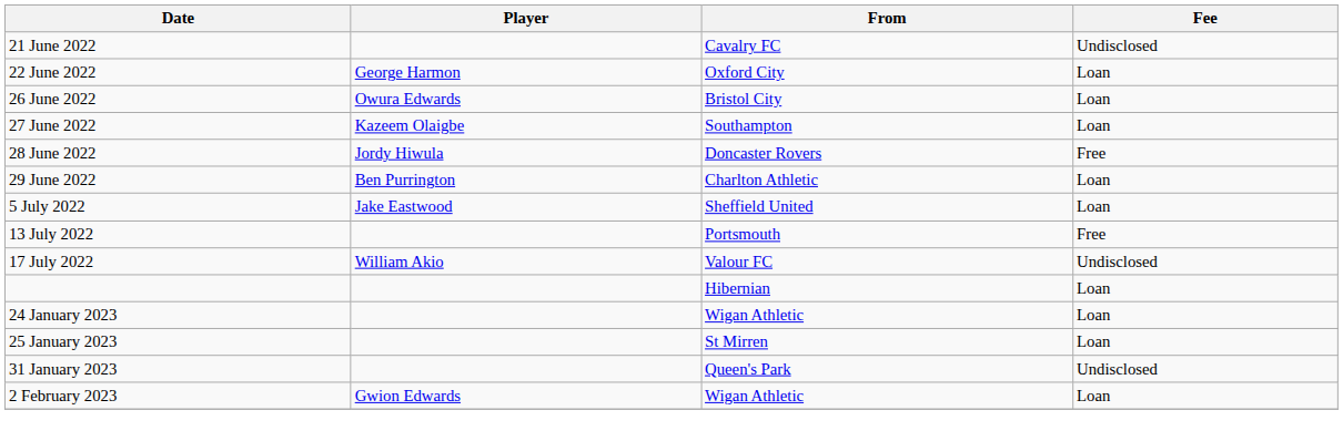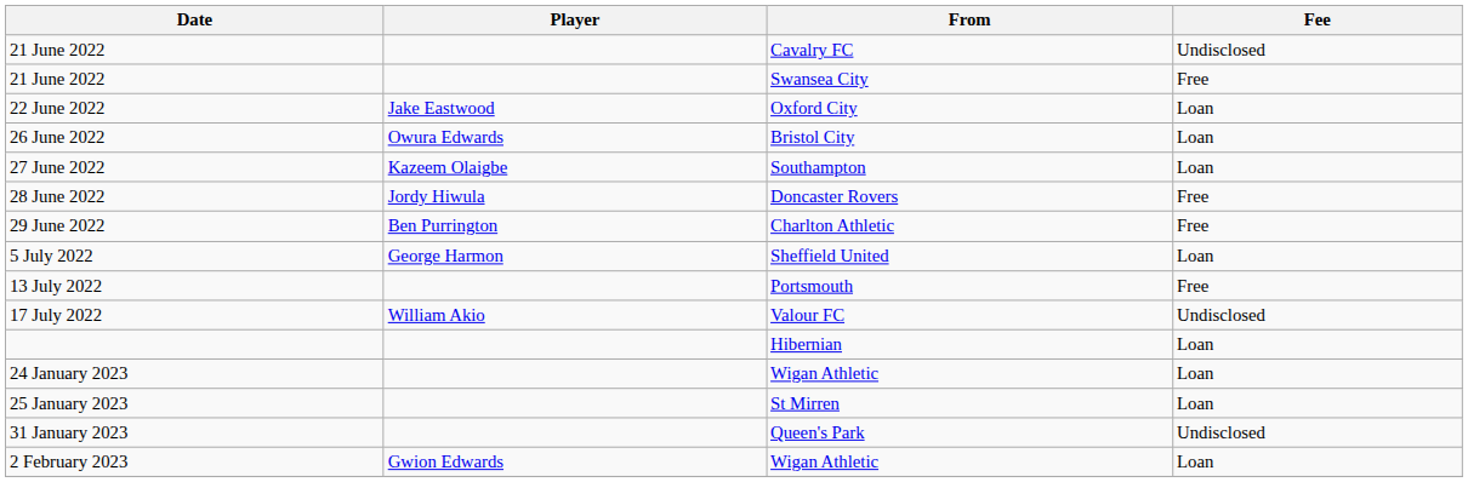 <table class="wikitable" style="text-align:center; font-size:95%;width:98%; text-align:left">
 <tr>
 <th><strong>Date</strong></th>
 <th><strong>Player</strong></th>
 <th><strong>From</strong></th>
 <th><strong>Fee</strong></th>
 </tr>
 <tr>
 <td>21 June 2022</td>
 <td> </td>
 <td> <a href='#'>Cavalry FC</a></td>
 <td>Undisclosed</td>
 </tr>
 <tr>
+<td>21 June 2022</td>
+<td> </td>
+<td> <a href='#'>Swansea City</a></td>
+<td>Free</td>
+</tr>
+<tr>
 <td>22 June 2022</td>
-<td> <a href='#'>George Harmon</a></td>
+<td> <a href='#'>Jake Eastwood</a></td>
 <td> <a href='#'>Oxford City</a></td>
 <td>Loan</td>
 </tr>
 <tr>
 <td>26 June 2022</td>
 <td> <a href='#'>Owura Edwards</a></td>
 <td> <a href='#'>Bristol City</a></td>
 <td>Loan</td>
 </tr>
 <tr>
 <td>27 June 2022</td>
 <td> <a href='#'>Kazeem Olaigbe</a></td>
 <td> <a href='#'>Southampton</a></td>
 <td>Loan</td>
 </tr>
 <tr>
 <td>28 June 2022</td>
 <td> <a href='#'>Jordy Hiwula</a></td>
 <td> <a href='#'>Doncaster Rovers</a></td>
 <td>Free</td>
 </tr>
 <tr>
 <td>29 June 2022</td>
 <td> <a href='#'>Ben Purrington</a></td>
 <td> <a href='#'>Charlton Athletic</a></td>
-<td>Loan</td>
+<td>Free</td>
 </tr>
 <tr>
 <td>5 July 2022</td>
-<td> <a href='#'>Jake Eastwood</a></td>
+<td> <a href='#'>George Harmon</a></td>
 <td> <a href='#'>Sheffield United</a></td>
 <td>Loan</td>
 </tr>
 <tr>
 <td>13 July 2022</td>
 <td> </td>
 <td> <a href='#'>Portsmouth</a></td>
 <td>Free</td>
 </tr>
 <tr>
 <td>17 July 2022</td>
 <td> <a href='#'>William Akio</a></td>
 <td> <a href='#'>Valour FC</a></td>
 <td>Undisclosed</td>
 </tr>
 <tr>
 <td></td>
 <td> </td>
 <td> <a href='#'>Hibernian</a></td>
 <td>Loan</td>
 </tr>
 <tr>
 <td>24 January 2023</td>
 <td> </td>
 <td> <a href='#'>Wigan Athletic</a></td>
 <td>Loan</td>
 </tr>
 <tr>
 <td>25 January 2023</td>
 <td> </td>
 <td> <a href='#'>St Mirren</a></td>
 <td>Loan</td>
 </tr>
 <tr>
 <td>31 January 2023</td>
 <td> </td>
 <td> <a href='#'>Queen's Park</a></td>
 <td>Undisclosed</td>
 </tr>
 <tr>
 <td>2 February 2023</td>
 <td> <a href='#'>Gwion Edwards</a></td>
 <td> <a href='#'>Wigan Athletic</a></td>
 <td>Loan</td>
 </tr>
 <tr>
 </tr>
 </table>
